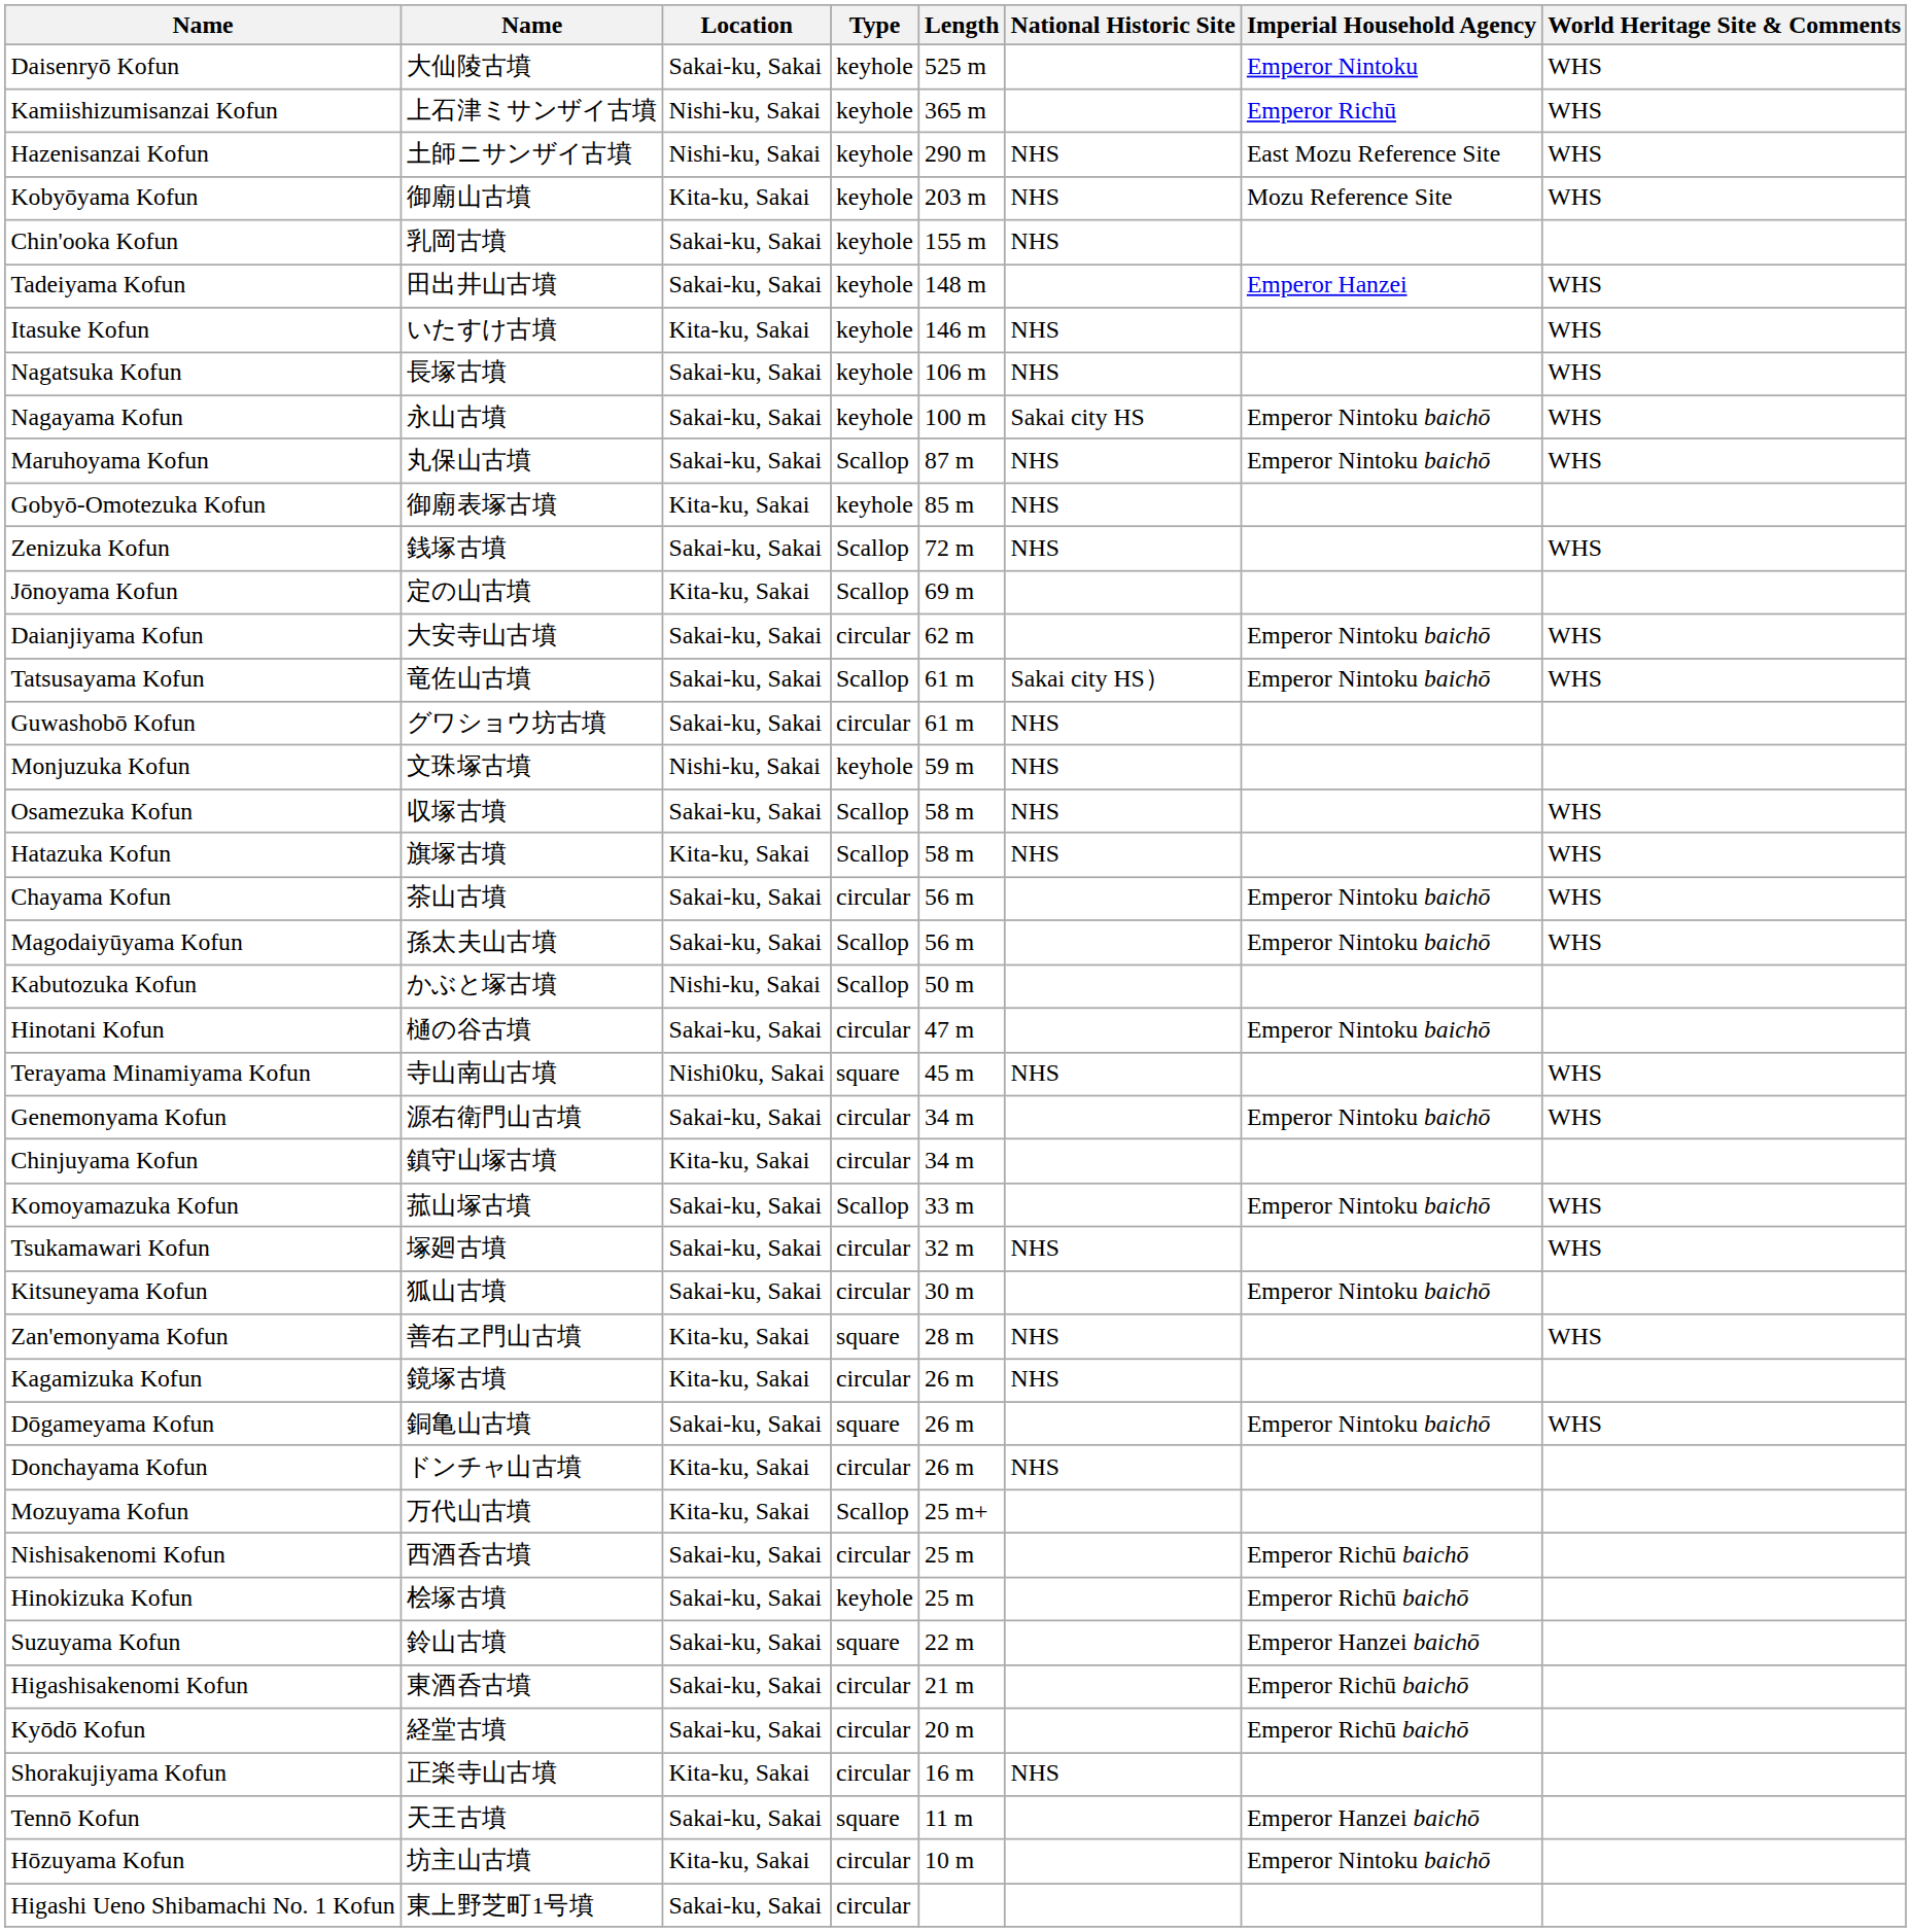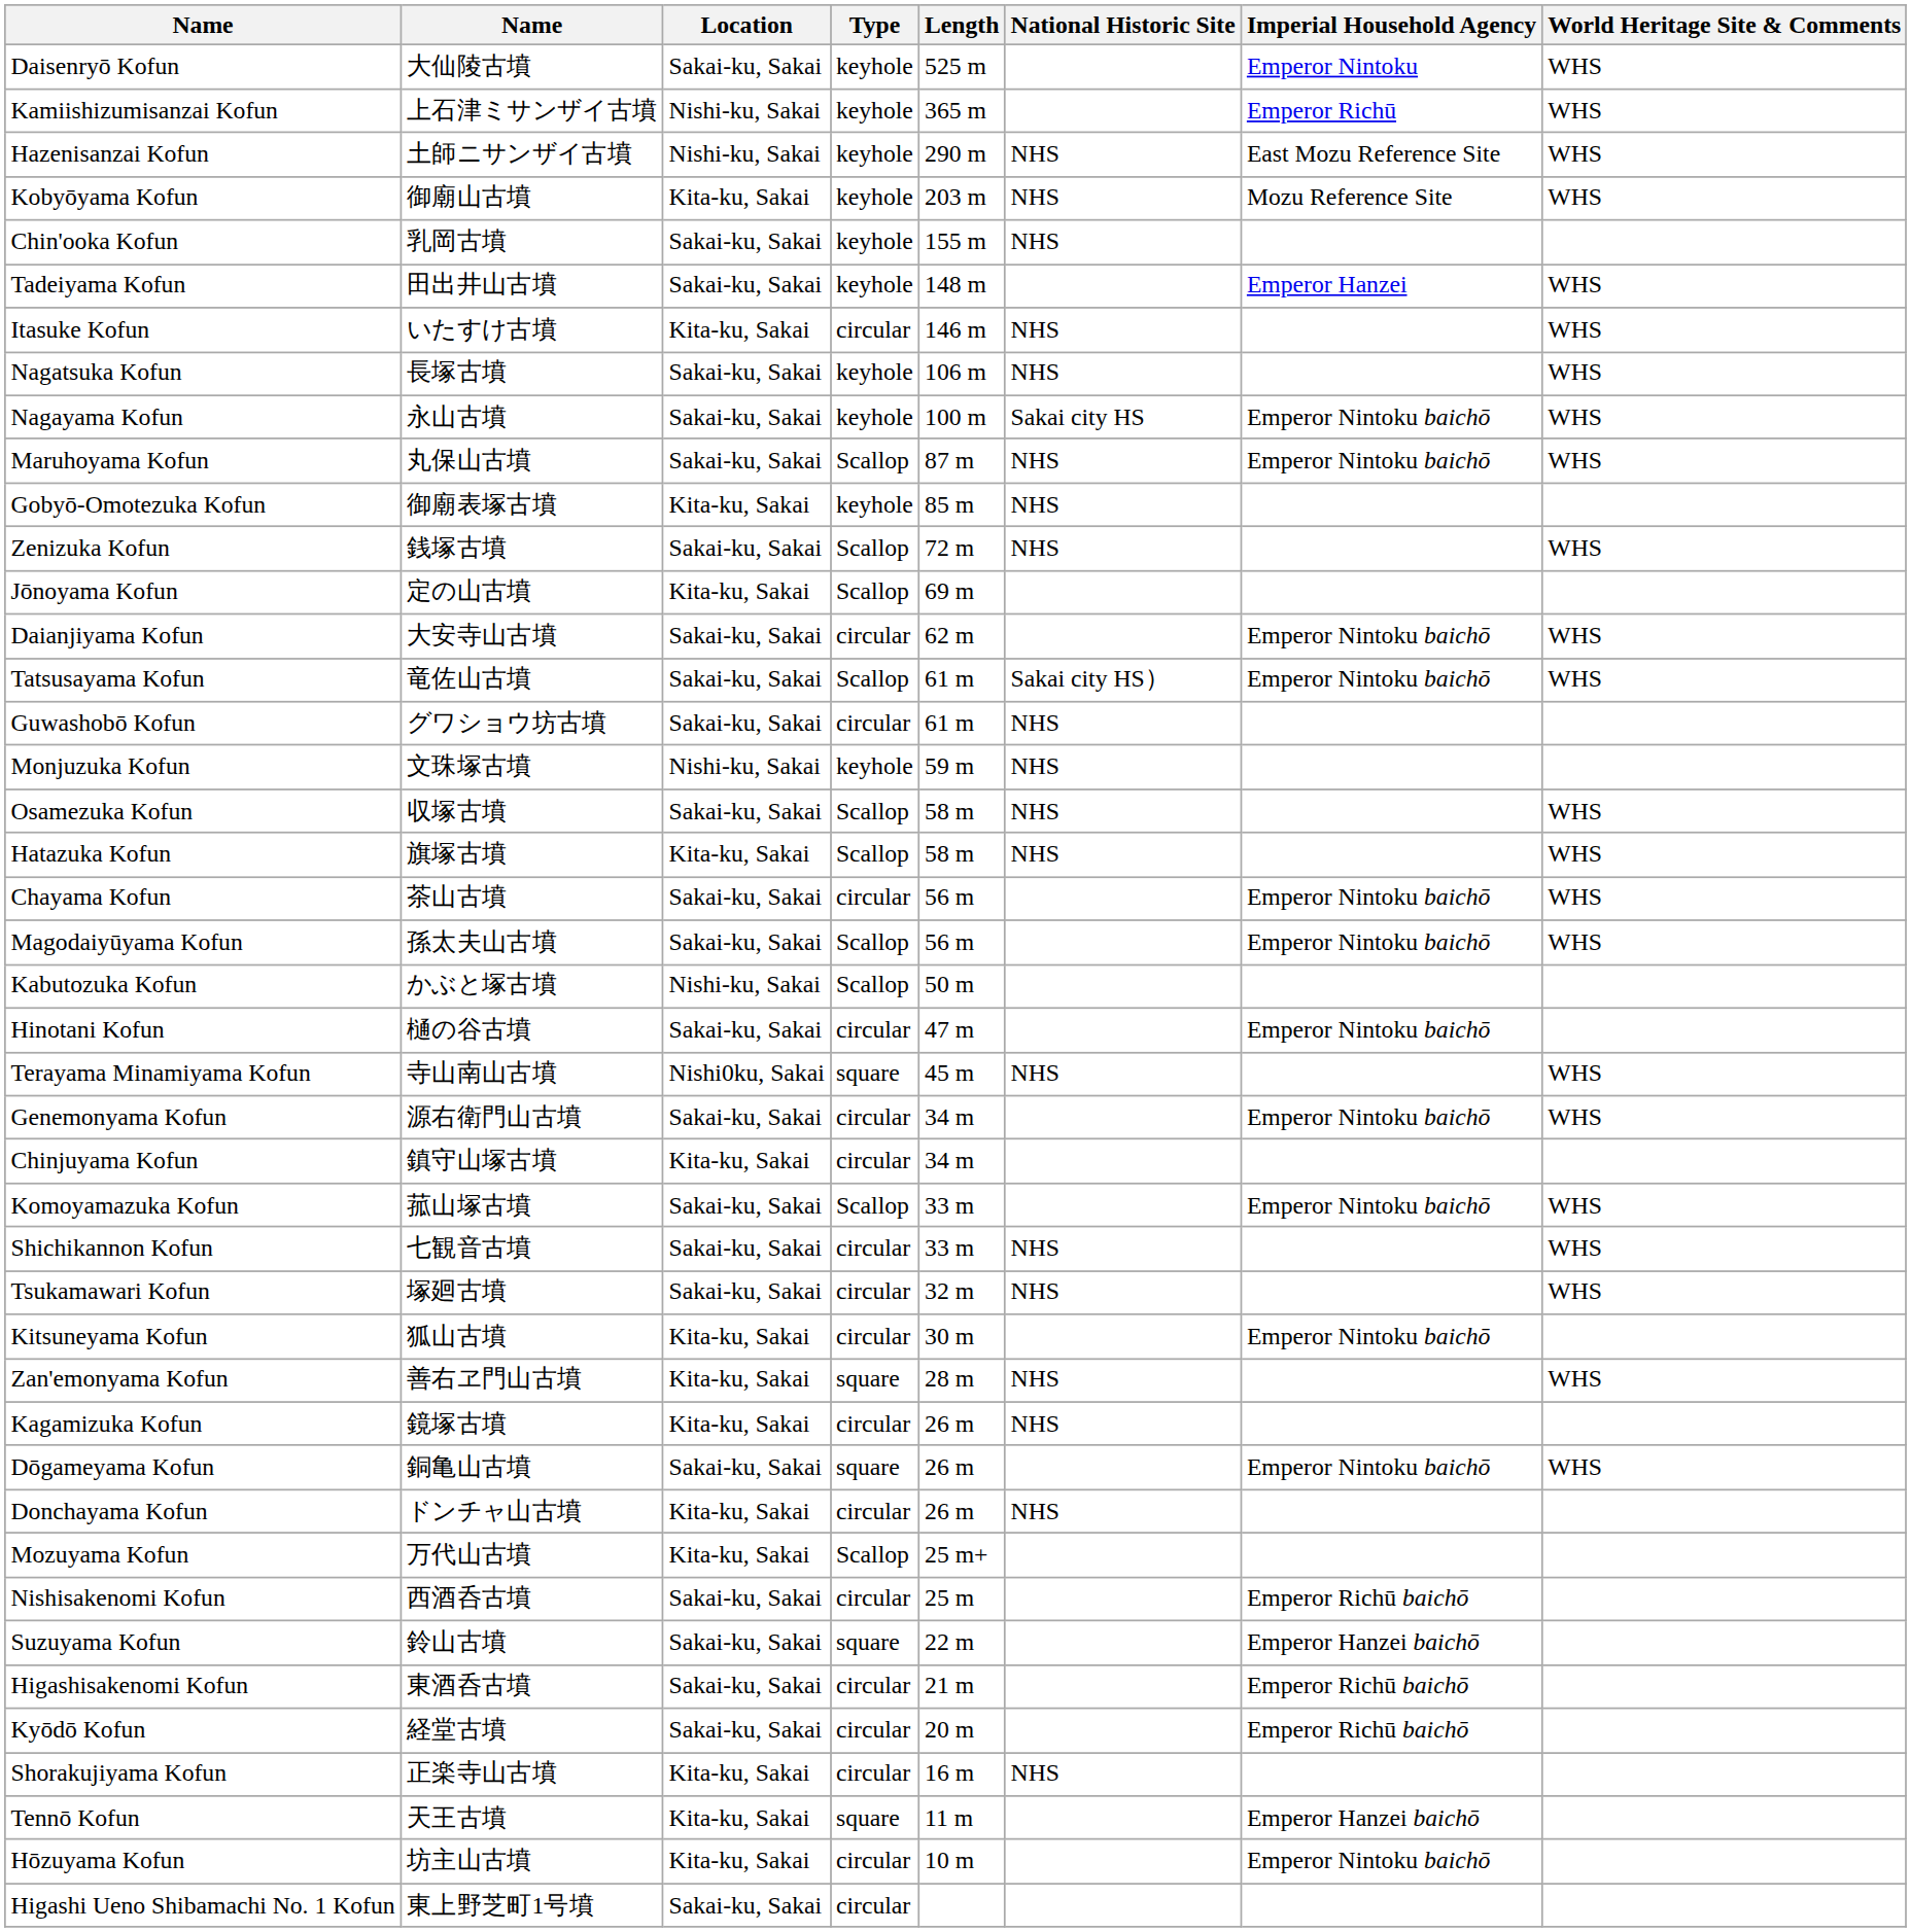 <table class="wikitable" style="background:#ffffff;white-space:nowrap;font-size:85%">
 <tr>
 <th>Name</th>
 <th>Name</th>
 <th>Location</th>
 <th>Type</th>
 <th>Length</th>
 <th>National Historic Site</th>
 <th>Imperial Household Agency</th>
 <th>World Heritage Site & Comments</th>
 </tr>
 <tr>
 <td>Daisenryō Kofun</td>
 <td>大仙陵古墳</td>
 <td>Sakai-ku, Sakai</td>
 <td>keyhole</td>
 <td>525 m</td>
 <td></td>
 <td><a href='#'>Emperor Nintoku</a></td>
 <td>WHS</td>
 </tr>
 <tr>
 <td>Kamiishizumisanzai Kofun</td>
 <td>上石津ミサンザイ古墳</td>
 <td>Nishi-ku, Sakai</td>
 <td>keyhole</td>
 <td>365 m</td>
 <td></td>
 <td><a href='#'>Emperor Richū</a></td>
 <td>WHS</td>
 </tr>
 <tr>
 <td>Hazenisanzai Kofun</td>
 <td>土師ニサンザイ古墳</td>
 <td>Nishi-ku, Sakai</td>
 <td>keyhole</td>
 <td>290 m</td>
 <td>NHS</td>
 <td>East Mozu Reference Site</td>
 <td>WHS</td>
 </tr>
 <tr>
 <td>Kobyōyama Kofun</td>
 <td>御廟山古墳</td>
 <td>Kita-ku, Sakai</td>
 <td>keyhole</td>
 <td>203 m</td>
 <td>NHS</td>
 <td>Mozu Reference Site</td>
 <td>WHS</td>
 </tr>
 <tr>
 <td>Chin'ooka Kofun</td>
 <td>乳岡古墳</td>
 <td>Sakai-ku, Sakai</td>
 <td>keyhole</td>
 <td>155 m</td>
 <td>NHS</td>
 <td></td>
 <td></td>
 </tr>
 <tr>
 <td>Tadeiyama Kofun</td>
 <td>田出井山古墳</td>
 <td>Sakai-ku, Sakai</td>
 <td>keyhole</td>
 <td>148 m</td>
 <td></td>
 <td><a href='#'>Emperor Hanzei</a></td>
 <td>WHS</td>
 </tr>
 <tr>
 <td>Itasuke Kofun</td>
 <td>いたすけ古墳</td>
 <td>Kita-ku, Sakai</td>
-<td>keyhole</td>
+<td>circular</td>
 <td>146 m</td>
 <td>NHS</td>
 <td></td>
 <td>WHS</td>
 </tr>
 <tr>
 <td>Nagatsuka Kofun</td>
 <td>長塚古墳</td>
 <td>Sakai-ku, Sakai</td>
 <td>keyhole</td>
 <td>106 m</td>
 <td>NHS</td>
 <td></td>
 <td>WHS</td>
 </tr>
 <tr>
 <td>Nagayama Kofun</td>
 <td>永山古墳</td>
 <td>Sakai-ku, Sakai</td>
 <td>keyhole</td>
 <td>100 m</td>
 <td>Sakai city HS</td>
 <td>Emperor Nintoku <em>baichō</em></td>
 <td>WHS</td>
 </tr>
 <tr>
 <td>Maruhoyama Kofun</td>
 <td>丸保山古墳</td>
 <td>Sakai-ku, Sakai</td>
 <td>Scallop</td>
 <td>87 m</td>
 <td>NHS</td>
 <td>Emperor Nintoku <em>baichō</em></td>
 <td>WHS</td>
 </tr>
 <tr>
 <td>Gobyō-Omotezuka Kofun</td>
 <td>御廟表塚古墳</td>
 <td>Kita-ku, Sakai</td>
 <td>keyhole</td>
 <td>85 m</td>
 <td>NHS</td>
 <td></td>
 <td></td>
 </tr>
 <tr>
 <td>Zenizuka Kofun</td>
 <td>銭塚古墳</td>
 <td>Sakai-ku, Sakai</td>
 <td>Scallop</td>
 <td>72 m</td>
 <td>NHS</td>
 <td></td>
 <td>WHS</td>
 </tr>
 <tr>
 <td>Jōnoyama Kofun</td>
 <td>定の山古墳</td>
 <td>Kita-ku, Sakai</td>
 <td>Scallop</td>
 <td>69 m</td>
 <td></td>
 <td></td>
 <td></td>
 </tr>
 <tr>
 <td>Daianjiyama Kofun</td>
 <td>大安寺山古墳</td>
 <td>Sakai-ku, Sakai</td>
 <td>circular</td>
 <td>62 m</td>
 <td></td>
 <td>Emperor Nintoku <em>baichō</em></td>
 <td>WHS</td>
 </tr>
 <tr>
 <td>Tatsusayama Kofun</td>
 <td>竜佐山古墳</td>
 <td>Sakai-ku, Sakai</td>
 <td>Scallop</td>
 <td>61 m</td>
 <td>Sakai city HS）</td>
 <td>Emperor Nintoku <em>baichō</em></td>
 <td>WHS</td>
 </tr>
 <tr>
 <td>Guwashobō Kofun</td>
 <td>グワショウ坊古墳</td>
 <td>Sakai-ku, Sakai</td>
 <td>circular</td>
 <td>61 m</td>
 <td>NHS</td>
 <td></td>
 <td></td>
 </tr>
 <tr>
 <td>Monjuzuka Kofun</td>
 <td>文珠塚古墳</td>
 <td>Nishi-ku, Sakai</td>
 <td>keyhole</td>
 <td>59 m</td>
 <td>NHS</td>
 <td></td>
 <td></td>
 </tr>
 <tr>
 <td>Osamezuka Kofun</td>
 <td>収塚古墳</td>
 <td>Sakai-ku, Sakai</td>
 <td>Scallop</td>
 <td>58 m</td>
 <td>NHS</td>
 <td></td>
 <td>WHS</td>
 </tr>
 <tr>
 <td>Hatazuka Kofun</td>
 <td>旗塚古墳</td>
 <td>Kita-ku, Sakai</td>
 <td>Scallop</td>
 <td>58 m</td>
 <td>NHS</td>
 <td></td>
 <td>WHS</td>
 </tr>
 <tr>
 <td>Chayama Kofun</td>
 <td>茶山古墳</td>
 <td>Sakai-ku, Sakai</td>
 <td>circular</td>
 <td>56 m</td>
 <td></td>
 <td>Emperor Nintoku <em>baichō</em></td>
 <td>WHS</td>
 </tr>
 <tr>
 <td>Magodaiyūyama Kofun</td>
 <td>孫太夫山古墳</td>
 <td>Sakai-ku, Sakai</td>
 <td>Scallop</td>
 <td>56 m</td>
 <td></td>
 <td>Emperor Nintoku <em>baichō</em></td>
 <td>WHS</td>
 </tr>
 <tr>
 <td>Kabutozuka Kofun</td>
 <td>かぶと塚古墳</td>
 <td>Nishi-ku, Sakai</td>
 <td>Scallop</td>
 <td>50 m</td>
 <td></td>
 <td></td>
 <td></td>
 </tr>
 <tr>
 <td>Hinotani Kofun</td>
 <td>樋の谷古墳</td>
 <td>Sakai-ku, Sakai</td>
 <td>circular</td>
 <td>47 m</td>
 <td></td>
 <td>Emperor Nintoku <em>baichō</em></td>
 <td></td>
 </tr>
 <tr>
 <td>Terayama Minamiyama Kofun</td>
 <td>寺山南山古墳</td>
 <td>Nishi0ku, Sakai</td>
 <td>square</td>
 <td>45 m</td>
 <td>NHS</td>
 <td></td>
 <td>WHS</td>
 </tr>
 <tr>
 <td>Genemonyama Kofun</td>
 <td>源右衛門山古墳</td>
 <td>Sakai-ku, Sakai</td>
 <td>circular</td>
 <td>34 m</td>
 <td></td>
 <td>Emperor Nintoku <em>baichō</em></td>
 <td>WHS</td>
 </tr>
 <tr>
 <td>Chinjuyama Kofun</td>
 <td>鎮守山塚古墳</td>
 <td>Kita-ku, Sakai</td>
 <td>circular</td>
 <td>34 m</td>
 <td></td>
 <td></td>
 <td></td>
 </tr>
 <tr>
 <td>Komoyamazuka Kofun</td>
 <td>菰山塚古墳</td>
 <td>Sakai-ku, Sakai</td>
 <td>Scallop</td>
 <td>33 m</td>
 <td></td>
 <td>Emperor Nintoku <em>baichō</em></td>
 <td>WHS</td>
 </tr>
 <tr>
+<td>Shichikannon Kofun</td>
+<td>七観音古墳</td>
+<td>Sakai-ku, Sakai</td>
+<td>circular</td>
+<td>33 m</td>
+<td>NHS</td>
+<td></td>
+<td>WHS</td>
+</tr>
+<tr>
 <td>Tsukamawari Kofun</td>
 <td>塚廻古墳</td>
 <td>Sakai-ku, Sakai</td>
 <td>circular</td>
 <td>32 m</td>
 <td>NHS</td>
 <td></td>
 <td>WHS</td>
 </tr>
 <tr>
 <td>Kitsuneyama Kofun</td>
 <td>狐山古墳</td>
-<td>Sakai-ku, Sakai</td>
+<td>Kita-ku, Sakai</td>
 <td>circular</td>
 <td>30 m</td>
 <td></td>
 <td>Emperor Nintoku <em>baichō</em></td>
 <td></td>
 </tr>
 <tr>
 <td>Zan'emonyama Kofun</td>
 <td>善右ヱ門山古墳</td>
 <td>Kita-ku, Sakai</td>
 <td>square</td>
 <td>28 m</td>
 <td>NHS</td>
 <td></td>
 <td>WHS</td>
 </tr>
 <tr>
 <td>Kagamizuka Kofun</td>
 <td>鏡塚古墳</td>
 <td>Kita-ku, Sakai</td>
 <td>circular</td>
 <td>26 m</td>
 <td>NHS</td>
 <td></td>
 <td></td>
 </tr>
 <tr>
 <td>Dōgameyama Kofun</td>
 <td>銅亀山古墳</td>
 <td>Sakai-ku, Sakai</td>
 <td>square</td>
 <td>26 m</td>
 <td></td>
 <td>Emperor Nintoku <em>baichō</em></td>
 <td>WHS</td>
 </tr>
 <tr>
 <td>Donchayama Kofun</td>
 <td>ドンチャ山古墳</td>
 <td>Kita-ku, Sakai</td>
 <td>circular</td>
 <td>26 m</td>
 <td>NHS</td>
 <td></td>
 <td></td>
 </tr>
 <tr>
 <td>Mozuyama Kofun</td>
 <td>万代山古墳</td>
 <td>Kita-ku, Sakai</td>
 <td>Scallop</td>
 <td>25 m+</td>
 <td></td>
 <td></td>
 <td></td>
 </tr>
 <tr>
 <td>Nishisakenomi Kofun</td>
 <td>西酒呑古墳</td>
 <td>Sakai-ku, Sakai</td>
 <td>circular</td>
 <td>25 m</td>
 <td></td>
 <td>Emperor Richū <em>baichō</em></td>
 <td></td>
 </tr>
 <tr>
-<td>Hinokizuka Kofun</td>
-<td>桧塚古墳</td>
-<td>Sakai-ku, Sakai</td>
-<td>keyhole</td>
-<td>25 m</td>
-<td></td>
-<td>Emperor Richū <em>baichō</em></td>
-<td></td>
-</tr>
-<tr>
 <td>Suzuyama Kofun</td>
 <td>鈴山古墳</td>
 <td>Sakai-ku, Sakai</td>
 <td>square</td>
 <td>22 m</td>
 <td></td>
 <td>Emperor Hanzei <em>baichō</em></td>
 <td></td>
 </tr>
 <tr>
 <td>Higashisakenomi Kofun</td>
 <td>東酒呑古墳</td>
 <td>Sakai-ku, Sakai</td>
 <td>circular</td>
 <td>21 m</td>
 <td></td>
 <td>Emperor Richū <em>baichō</em></td>
 <td></td>
 </tr>
 <tr>
 <td>Kyōdō Kofun</td>
 <td>経堂古墳</td>
 <td>Sakai-ku, Sakai</td>
 <td>circular</td>
 <td>20 m</td>
 <td></td>
 <td>Emperor Richū <em>baichō</em></td>
 <td></td>
 </tr>
 <tr>
 <td>Shorakujiyama Kofun</td>
 <td>正楽寺山古墳</td>
 <td>Kita-ku, Sakai</td>
 <td>circular</td>
 <td>16 m</td>
 <td>NHS</td>
 <td></td>
 <td></td>
 </tr>
 <tr>
 <td>Tennō Kofun</td>
 <td>天王古墳</td>
-<td>Sakai-ku, Sakai</td>
+<td>Kita-ku, Sakai</td>
 <td>square</td>
 <td>11 m</td>
 <td></td>
 <td>Emperor Hanzei <em>baichō</em></td>
 <td></td>
 </tr>
 <tr>
 <td>Hōzuyama Kofun</td>
 <td>坊主山古墳</td>
 <td>Kita-ku, Sakai</td>
 <td>circular</td>
 <td>10 m</td>
 <td></td>
 <td>Emperor Nintoku <em>baichō</em></td>
 <td></td>
 </tr>
 <tr>
 <td>Higashi Ueno Shibamachi No. 1 Kofun</td>
 <td>東上野芝町1号墳</td>
 <td>Sakai-ku, Sakai</td>
 <td>circular</td>
 <td></td>
 <td></td>
 <td></td>
 <td></td>
 </tr>
 </table>
